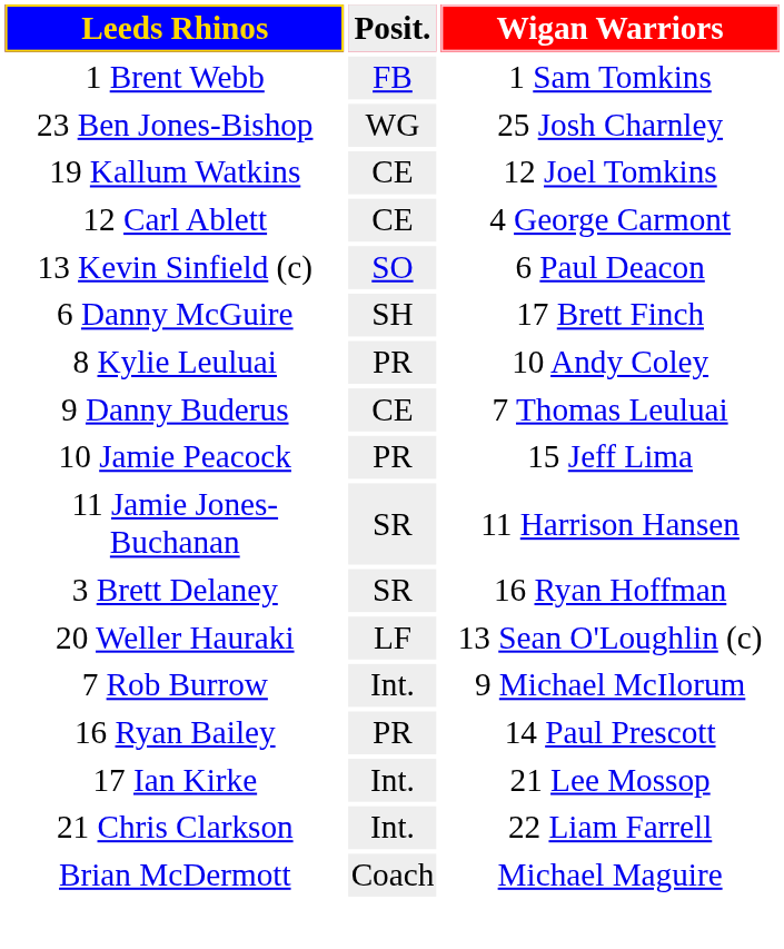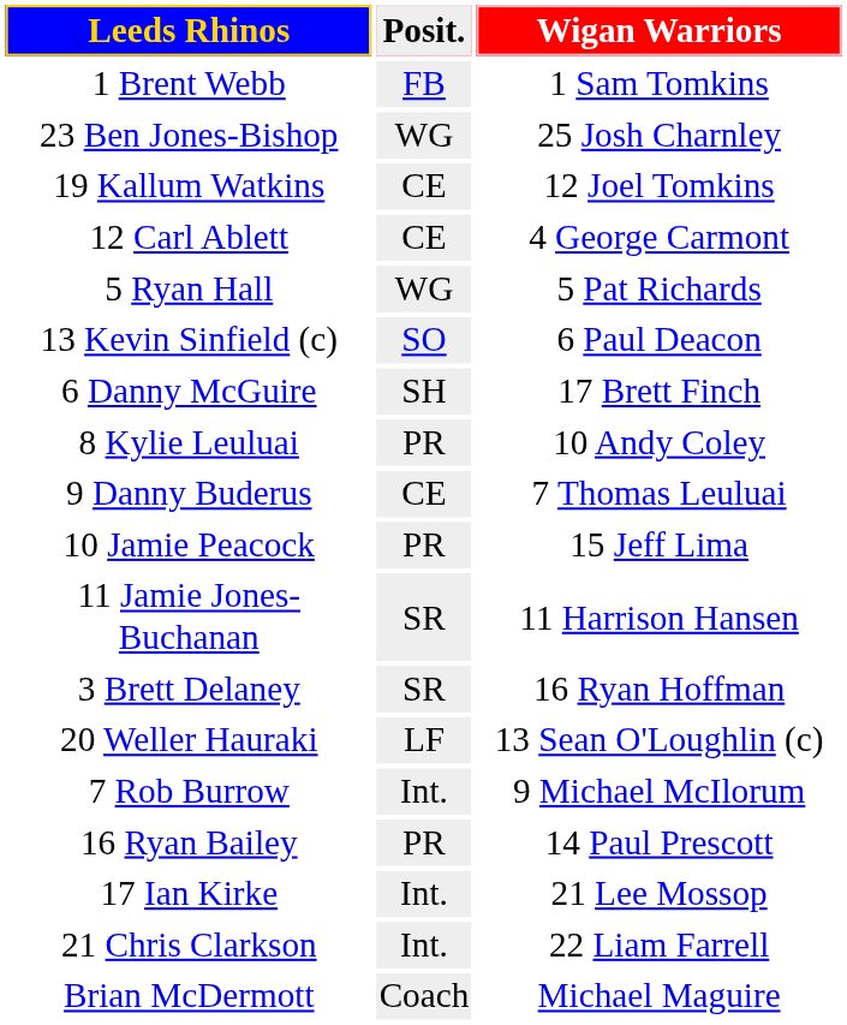 <table align=right style="font-size:90%; margin-left:1em">
 <tr bgcolor=#FF0033>
 <th align="centre" width="146" style="border: 1px solid gold; background: blue; color: gold">Leeds Rhinos</th>
 <th align="center" style="background: #eeeeee; color: black">Posit.</th>
 <th align="centre" width="146" style="border: 1px solid #FFC0CB; background: red; color: white">Wigan Warriors</th>
 </tr>
 <tr>
 <td align="center">1 <a href='#'>Brent Webb</a></td>
 <td align="center" style="background: #eeeeee"><a href='#'>FB</a></td>
 <td align="center">1 <a href='#'>Sam Tomkins</a></td>
 </tr>
 <tr>
 <td align="center">23 <a href='#'>Ben Jones-Bishop</a></td>
 <td align="center" style="background: #eeeeee">WG</td>
 <td align="center">25 <a href='#'>Josh Charnley</a></td>
 </tr>
 <tr>
 <td align="center">19 <a href='#'>Kallum Watkins</a></td>
 <td align="center" style="background: #eeeeee">CE</td>
 <td align="center">12 <a href='#'>Joel Tomkins</a></td>
 </tr>
 <tr>
 <td align="center">12 <a href='#'>Carl Ablett</a></td>
 <td align="center" style="background: #eeeeee">CE</td>
 <td align="center">4 <a href='#'>George Carmont</a></td>
+</tr>
+<tr>
+<td align="center">5 <a href='#'>Ryan Hall</a></td>
+<td align="center" style="background: #eeeeee">WG</td>
+<td align="center">5 <a href='#'>Pat Richards</a></td>
 </tr>
 <tr>
 <td align="center">13 <a href='#'>Kevin Sinfield</a> (c)</td>
 <td align="center" style="background: #eeeeee"><a href='#'>SO</a></td>
 <td align="center">6 <a href='#'>Paul Deacon</a></td>
 </tr>
 <tr>
 <td align="center">6 <a href='#'>Danny McGuire</a></td>
 <td align="center" style="background: #eeeeee">SH</td>
 <td align="center">17 <a href='#'>Brett Finch</a></td>
 </tr>
 <tr>
 <td align="center">8 <a href='#'>Kylie Leuluai</a></td>
 <td align="center" style="background: #eeeeee">PR</td>
 <td align="center">10 <a href='#'>Andy Coley</a></td>
 </tr>
 <tr>
 <td align="center">9 <a href='#'>Danny Buderus</a></td>
 <td align="center" style="background: #eeeeee">CE</td>
 <td align="center">7 <a href='#'>Thomas Leuluai</a></td>
 </tr>
 <tr>
 <td align="center">10 <a href='#'>Jamie Peacock</a></td>
 <td align="center" style="background: #eeeeee">PR</td>
 <td align="center">15 <a href='#'>Jeff Lima</a></td>
 </tr>
 <tr>
 <td align="center">11 <a href='#'>Jamie Jones-Buchanan</a></td>
 <td align="center" style="background: #eeeeee">SR</td>
 <td align="center">11 <a href='#'>Harrison Hansen</a></td>
 </tr>
 <tr>
 <td align="center">3 <a href='#'>Brett Delaney</a></td>
 <td align="center" style="background: #eeeeee">SR</td>
 <td align="center">16 <a href='#'>Ryan Hoffman</a></td>
 </tr>
 <tr>
 <td align="center">20 <a href='#'>Weller Hauraki</a></td>
 <td align="center" style="background: #eeeeee">LF</td>
 <td align="center">13  <a href='#'>Sean O'Loughlin</a> (c)</td>
 </tr>
 <tr>
 <td align="center">7 <a href='#'>Rob Burrow</a></td>
 <td align="center" style="background: #eeeeee">Int.</td>
 <td align="center">9 <a href='#'>Michael McIlorum</a></td>
 </tr>
 <tr>
 <td align="center">16 <a href='#'>Ryan Bailey</a></td>
 <td align="center" style="background: #eeeeee">PR</td>
 <td align="center">14 <a href='#'>Paul Prescott</a></td>
 </tr>
 <tr>
 <td align="center">17 <a href='#'>Ian Kirke</a></td>
 <td align="center" style="background: #eeeeee">Int.</td>
 <td align="center">21 <a href='#'>Lee Mossop</a></td>
 </tr>
 <tr>
 <td align="center">21 <a href='#'>Chris Clarkson</a></td>
 <td align="center" style="background: #eeeeee">Int.</td>
 <td align="center">22 <a href='#'>Liam Farrell</a></td>
 </tr>
 <tr>
 <td align="center"><a href='#'>Brian McDermott</a></td>
 <td align="center" style="background: #eeeeee">Coach</td>
 <td align="center"><a href='#'>Michael Maguire</a></td>
 </tr>
 </table>
